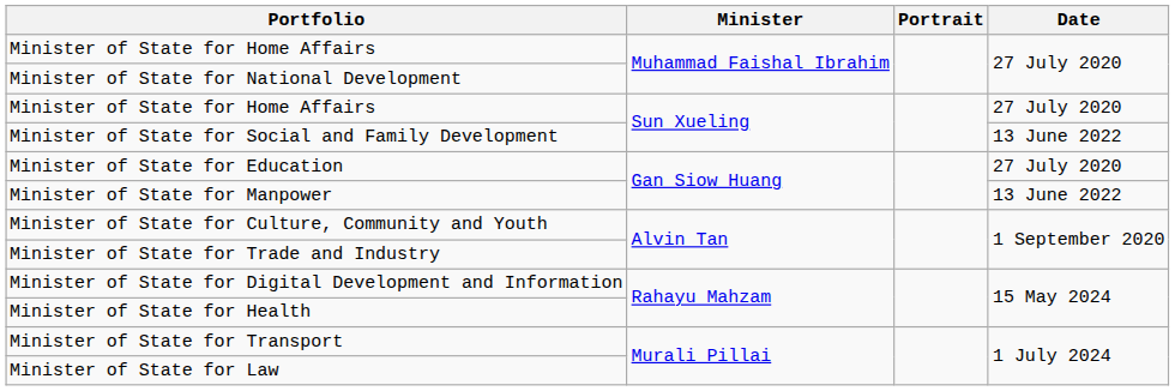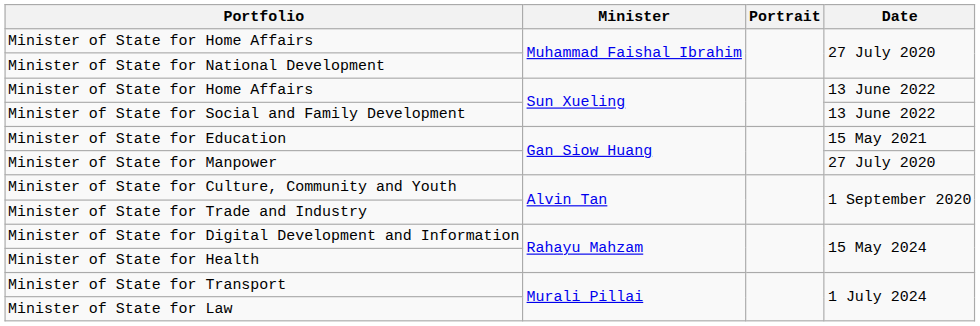 <table class="wikitable" style="margin: 1em auto 1em auto">
 <tr>
 <th>Portfolio</th>
 <th>Minister</th>
 <th>Portrait</th>
 <th>Date</th>
 </tr>
 <tr>
 <td>Minister of State for Home Affairs</td>
 <td rowspan="2"><a href='#'>Muhammad Faishal Ibrahim</a></td>
 <td rowspan="2"></td>
 <td rowspan=2>27 July 2020</td>
 </tr>
 <tr>
 <td>Minister of State for National Development</td>
 </tr>
 <tr>
 <td>Minister of State for Home Affairs</td>
 <td rowspan="2"><a href='#'>Sun Xueling</a></td>
 <td rowspan="2"></td>
-<td>27 July 2020</td>
+<td>13 June 2022</td>
 </tr>
 <tr>
 <td>Minister of State for Social and Family Development</td>
 <td>13 June 2022</td>
 </tr>
 <tr>
 <td>Minister of State for Education</td>
 <td rowspan="2"><a href='#'>Gan Siow Huang</a></td>
 <td rowspan="2"></td>
-<td>27 July 2020</td>
+<td>15 May 2021</td>
 </tr>
 <tr>
 <td>Minister of State for Manpower</td>
-<td>13 June 2022</td>
+<td>27 July 2020</td>
 </tr>
 <tr>
 <td>Minister of State for Culture, Community and Youth</td>
 <td rowspan="2"><a href='#'>Alvin Tan</a></td>
 <td rowspan="2"></td>
 <td rowspan="2">1 September 2020</td>
 </tr>
 <tr>
 <td>Minister of State for Trade and Industry</td>
 </tr>
 <tr>
 <td>Minister of State for Digital Development and Information</td>
 <td rowspan="2"><a href='#'>Rahayu Mahzam</a></td>
 <td rowspan="2"></td>
 <td rowspan=2>15 May 2024</td>
 </tr>
 <tr>
 <td>Minister of State for Health</td>
 </tr>
 <tr>
 <td>Minister of State for Transport</td>
 <td rowspan="2"><a href='#'>Murali Pillai</a></td>
 <td rowspan="2"></td>
 <td rowspan=2>1 July 2024</td>
 </tr>
 <tr>
 <td>Minister of State for Law</td>
 </tr>
 </table>
